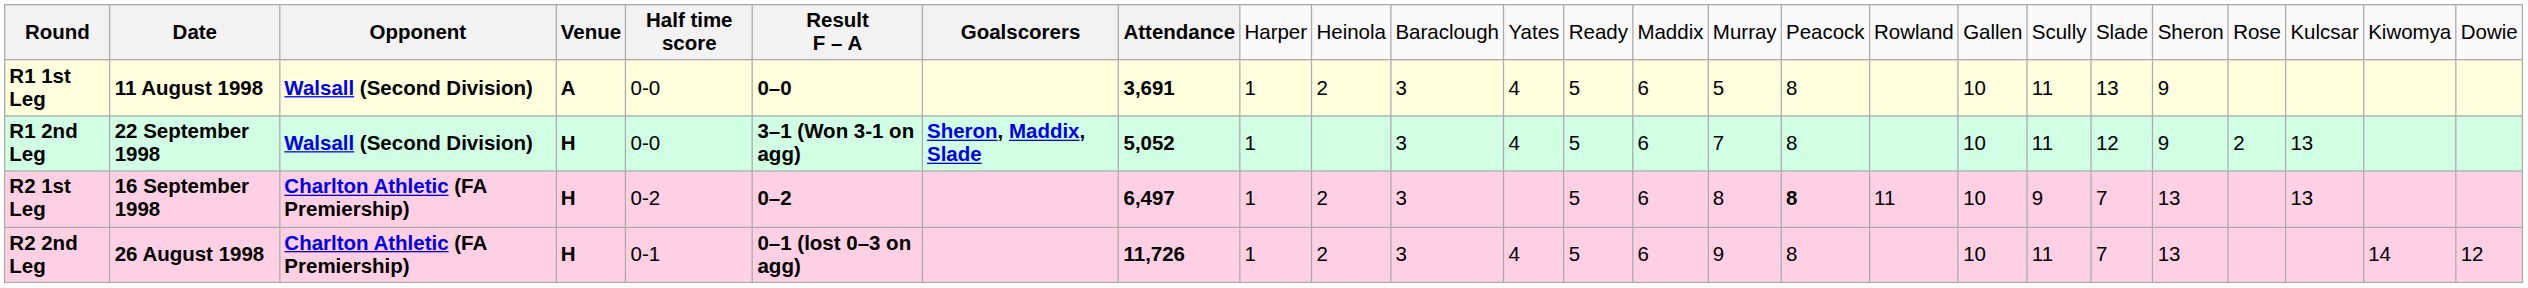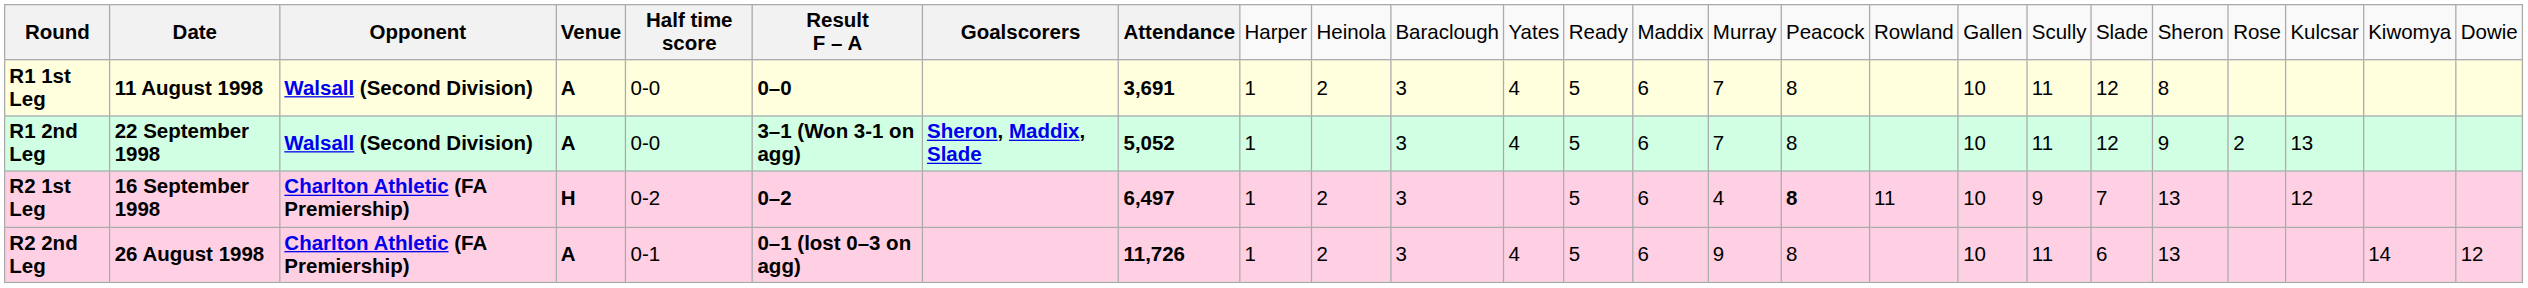 <table class="wikitable">
 <tr>
 <th><strong>Round</strong></th>
 <th><strong>Date</strong></th>
 <th><strong>Opponent</strong></th>
 <th><strong>Venue</strong></th>
 <th><strong>Half time score</strong></th>
 <th><strong>Result</strong><br><strong>F – A</strong></th>
 <th><strong>Goalscorers</strong></th>
 <th><strong>Attendance</strong></th>
 <td>Harper</td>
 <td>Heinola</td>
 <td>Baraclough</td>
 <td>Yates</td>
 <td>Ready</td>
 <td>Maddix</td>
 <td>Murray</td>
 <td>Peacock</td>
 <td>Rowland</td>
 <td>Gallen</td>
 <td>Scully</td>
 <td>Slade</td>
 <td>Sheron</td>
 <td>Rose</td>
 <td>Kulcsar</td>
 <td>Kiwomya</td>
 <td>Dowie</td>
 </tr>
 <tr style="background-color: #ffffdd;">
 <td><strong>R1 1st Leg</strong></td>
 <td><strong>11 August 1998</strong></td>
 <td><strong><a href='#'>Walsall</a> (Second Division)</strong></td>
 <td><strong>A</strong></td>
 <td>0-0</td>
 <td><strong>0–0</strong></td>
 <td></td>
 <td><strong>3,691</strong></td>
 <td>1</td>
 <td>2</td>
 <td>3</td>
 <td>4</td>
 <td>5</td>
 <td>6</td>
-<td>5</td>
+<td>7</td>
 <td>8</td>
 <td></td>
 <td>10</td>
 <td>11</td>
-<td>13</td>
-<td>9</td>
+<td>12</td>
+<td>8</td>
 <td></td>
 <td></td>
 <td></td>
 <td></td>
 </tr>
 <tr style="background-color: #d0ffe3;">
 <td><strong>R1 2nd Leg</strong></td>
 <td><strong>22 September 1998</strong></td>
 <td><strong><a href='#'>Walsall</a> (Second Division)</strong></td>
-<td><strong>H</strong></td>
+<td><strong>A</strong></td>
 <td>0-0</td>
 <td><strong>3–1 (Won 3-1 on agg)</strong></td>
 <td><strong><a href='#'>Sheron</a>, <a href='#'>Maddix</a>, <a href='#'>Slade</a></strong></td>
 <td><strong>5,052</strong></td>
 <td>1</td>
 <td></td>
 <td>3</td>
 <td>4</td>
 <td>5</td>
 <td>6</td>
 <td>7</td>
 <td>8</td>
 <td></td>
 <td>10</td>
 <td>11</td>
 <td>12</td>
 <td>9</td>
 <td>2</td>
 <td>13</td>
 <td></td>
 <td></td>
 </tr>
 <tr style="background-color: #ffd0e3;">
 <td><strong>R2 1st Leg</strong></td>
 <td><strong>16 September 1998</strong></td>
 <td><strong><a href='#'>Charlton Athletic</a> (FA Premiership)</strong></td>
 <td><strong>H</strong></td>
 <td>0-2</td>
 <td><strong>0–2</strong></td>
 <td></td>
 <td><strong>6,497</strong></td>
 <td>1</td>
 <td>2</td>
 <td>3</td>
 <td></td>
 <td>5</td>
 <td>6</td>
-<td>8</td>
+<td>4</td>
 <td><strong>8</strong></td>
 <td>11</td>
 <td>10</td>
 <td>9</td>
 <td>7</td>
 <td>13</td>
 <td></td>
-<td>13</td>
+<td>12</td>
 <td></td>
 <td></td>
 </tr>
 <tr style="background-color: #ffd0e3;">
 <td><strong>R2 2nd Leg</strong></td>
 <td><strong>26 August 1998</strong></td>
 <td><strong><a href='#'>Charlton Athletic</a> (FA Premiership)</strong></td>
-<td><strong>H</strong></td>
+<td><strong>A</strong></td>
 <td>0-1</td>
 <td><strong>0–1 (lost 0–3 on agg)</strong></td>
 <td></td>
 <td><strong>11,726</strong></td>
 <td>1</td>
 <td>2</td>
 <td>3</td>
 <td>4</td>
 <td>5</td>
 <td>6</td>
 <td>9</td>
 <td>8</td>
 <td></td>
 <td>10</td>
 <td>11</td>
-<td>7</td>
+<td>6</td>
 <td>13</td>
 <td></td>
 <td></td>
 <td>14</td>
 <td>12</td>
 </tr>
 </table>
